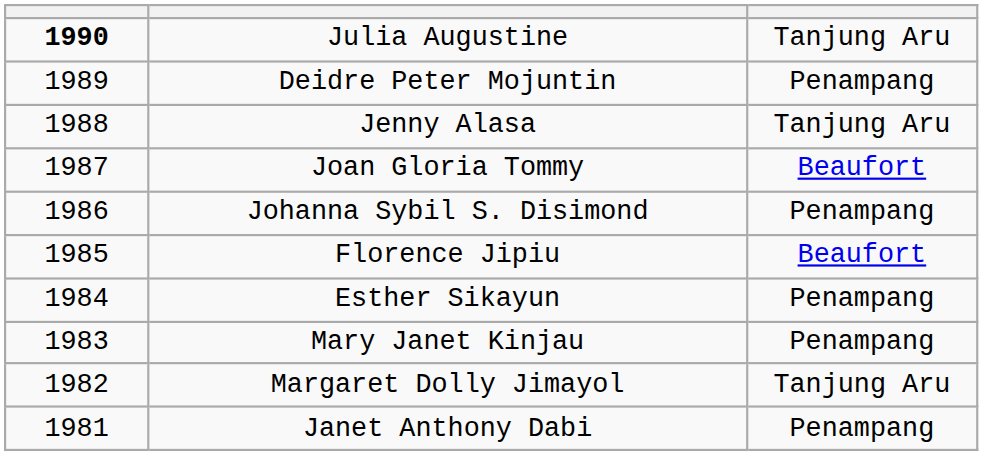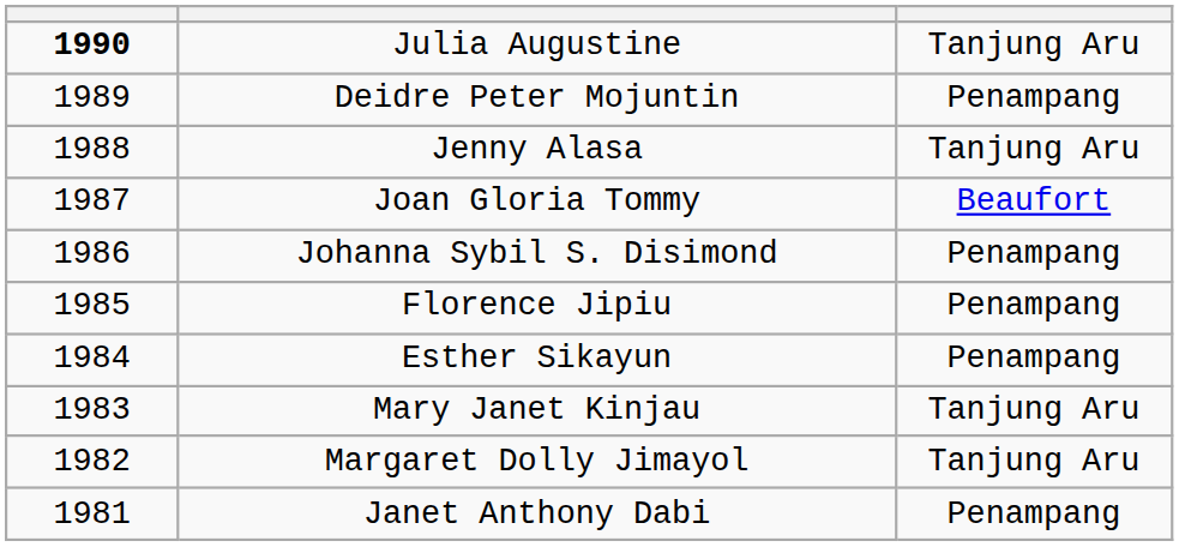 <table class="wikitable sortable" style="font-size: 95%; text-align:center">
 <tr>
 <th width="60"></th>
 <th width="270"></th>
 <th width="100"></th>
 </tr>
 <tr>
 <td><strong>1990</strong></td>
 <td>Julia Augustine</td>
 <td>Tanjung Aru</td>
 </tr>
 <tr>
 <td>1989</td>
 <td>Deidre Peter Mojuntin</td>
 <td>Penampang</td>
 </tr>
 <tr>
 <td>1988</td>
 <td>Jenny Alasa</td>
 <td>Tanjung Aru</td>
 </tr>
 <tr>
 <td>1987</td>
 <td>Joan Gloria Tommy</td>
 <td><a href='#'>Beaufort</a></td>
 </tr>
 <tr>
 <td>1986</td>
 <td>Johanna Sybil S. Disimond</td>
 <td>Penampang</td>
 </tr>
 <tr>
 <td>1985</td>
 <td>Florence Jipiu</td>
-<td><a href='#'>Beaufort</a></td>
+<td>Penampang</td>
 </tr>
 <tr>
 <td>1984</td>
 <td>Esther Sikayun</td>
 <td>Penampang</td>
 </tr>
 <tr>
 <td>1983</td>
 <td>Mary Janet Kinjau</td>
-<td>Penampang</td>
+<td>Tanjung Aru</td>
 </tr>
 <tr>
 <td>1982</td>
 <td>Margaret Dolly Jimayol</td>
 <td>Tanjung Aru</td>
 </tr>
 <tr>
 <td>1981</td>
 <td>Janet Anthony Dabi</td>
 <td>Penampang</td>
 </tr>
 </table>
